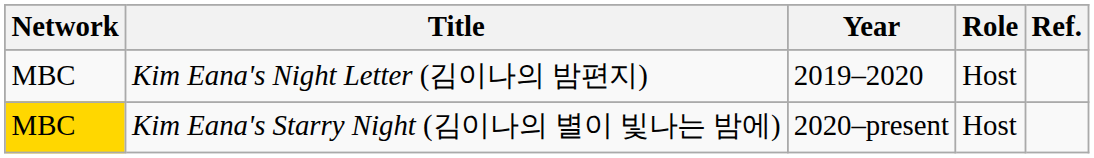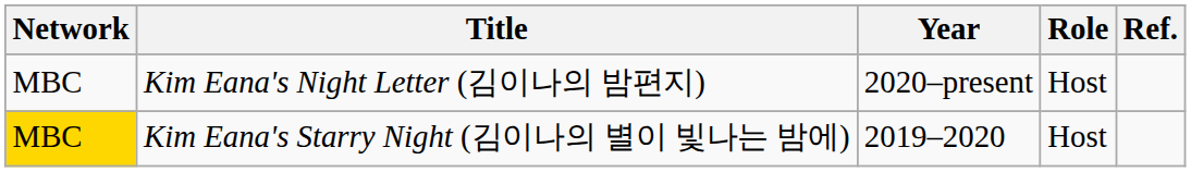 <table class="wikitable sortable">
 <tr>
 <th>Network</th>
 <th>Title</th>
 <th>Year</th>
 <th>Role</th>
 <th class="unsortable">Ref.</th>
 </tr>
 <tr>
 <td>MBC</td>
 <td><em>Kim Eana's Night Letter</em> (김이나의 밤편지)</td>
-<td>2019–2020</td>
+<td>2020–present</td>
 <td>Host</td>
 <td></td>
 </tr>
 <tr>
 <td style="background: gold;">MBC</td>
 <td><em>Kim Eana's Starry Night</em> (김이나의 별이 빛나는 밤에)</td>
-<td>2020–present</td>
+<td>2019–2020</td>
 <td>Host</td>
 <td></td>
 </tr>
 </table>
